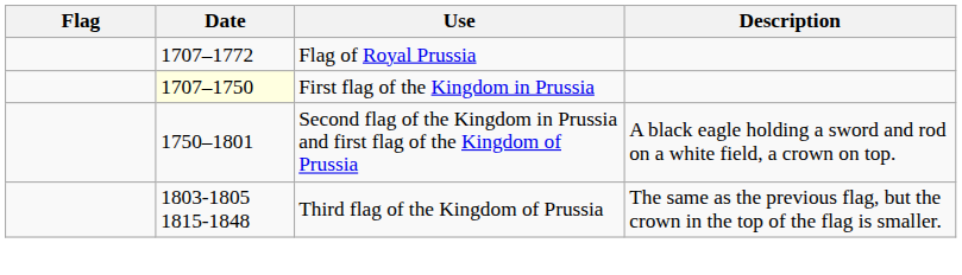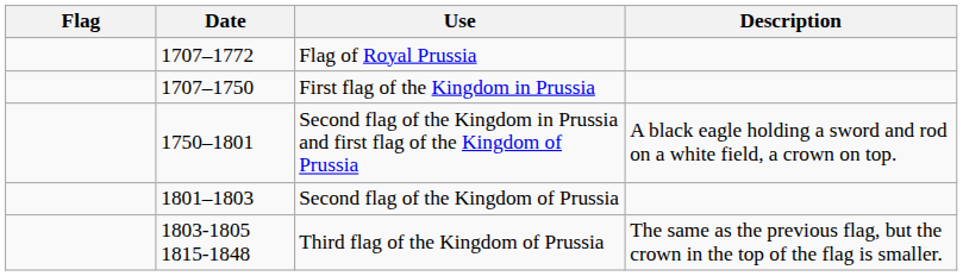 <table class="wikitable">
 <tr>
 <th style="width:110px;">Flag</th>
 <th style="width:100px;">Date</th>
 <th style="width:250px;">Use</th>
 <th style="width:250px;">Description</th>
 </tr>
 <tr>
 <td></td>
 <td>1707–1772</td>
 <td>Flag of <a href='#'>Royal Prussia</a></td>
 <td></td>
 </tr>
 <tr>
 <td></td>
-<td style="background: lightyellow;">1707–1750</td>
+<td>1707–1750</td>
 <td>First flag of the <a href='#'>Kingdom in Prussia</a></td>
 <td></td>
 </tr>
 <tr>
 <td></td>
 <td>1750–1801</td>
 <td>Second flag of the Kingdom in Prussia and first flag of the <a href='#'>Kingdom of Prussia</a></td>
 <td>A black eagle holding a sword and rod on a white field, a crown on top.</td>
 </tr>
 <tr>
 <td></td>
+<td>1801–1803</td>
+<td>Second flag of the Kingdom of Prussia</td>
+<td></td>
+</tr>
+<tr>
+<td></td>
 <td>1803-1805<br>1815-1848</td>
 <td>Third flag of the Kingdom of Prussia</td>
 <td>The same as the previous flag, but the crown in the top of the flag is smaller.</td>
 </tr>
 </table>
